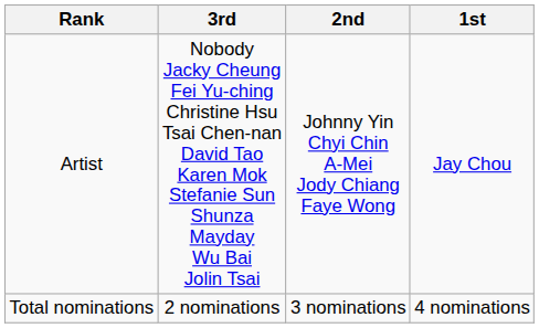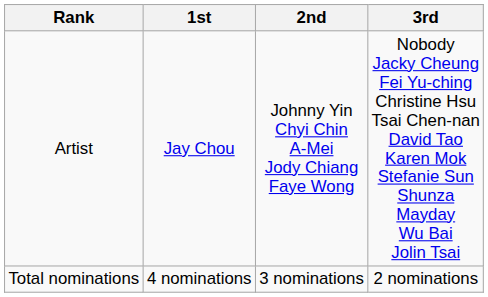 <table class="wikitable">
 <tr>
 <th>Rank</th>
+<th>1st</th>
+<th>2nd</th>
 <th>3rd</th>
-<th>2nd</th>
-<th>1st</th>
 </tr>
 <tr align="center">
 <td>Artist</td>
+<td><a href='#'>Jay Chou</a></td>
+<td>Johnny Yin<br><a href='#'>Chyi Chin</a><br><a href='#'>A-Mei</a><br><a href='#'>Jody Chiang</a><br><a href='#'>Faye Wong</a></td>
 <td>Nobody<br><a href='#'>Jacky Cheung</a><br><a href='#'>Fei Yu-ching</a><br>Christine Hsu<br>Tsai Chen-nan<br><a href='#'>David Tao</a><br><a href='#'>Karen Mok</a><br><a href='#'>Stefanie Sun</a><br><a href='#'>Shunza</a><br><a href='#'>Mayday</a><br><a href='#'>Wu Bai</a><br><a href='#'>Jolin Tsai</a></td>
-<td>Johnny Yin<br><a href='#'>Chyi Chin</a><br><a href='#'>A-Mei</a><br><a href='#'>Jody Chiang</a><br><a href='#'>Faye Wong</a></td>
-<td><a href='#'>Jay Chou</a></td>
 </tr>
 <tr align="center">
 <td>Total nominations</td>
+<td>4 nominations</td>
+<td>3 nominations</td>
 <td>2 nominations</td>
-<td>3 nominations</td>
-<td>4 nominations</td>
 </tr>
 </table>
